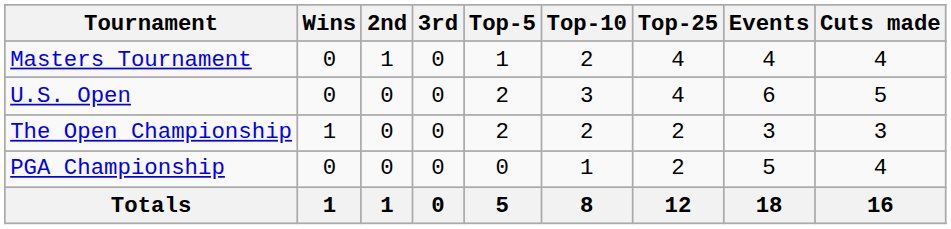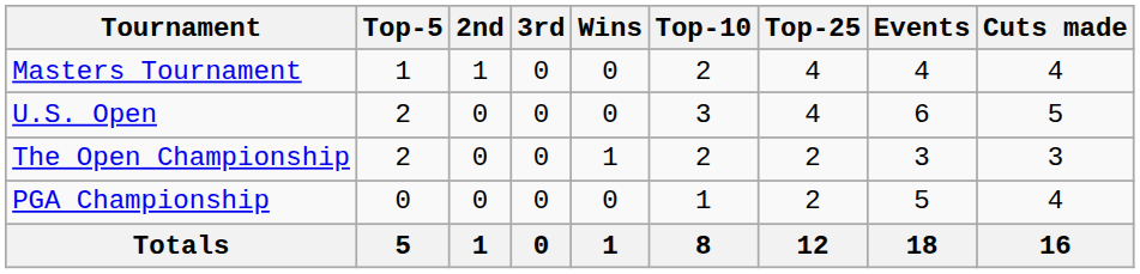 <table class=wikitable style=text-align:center>
 <tr>
 <th>Tournament</th>
-<th>Wins</th>
+<th>Top-5</th>
 <th>2nd</th>
 <th>3rd</th>
-<th>Top-5</th>
+<th>Wins</th>
 <th>Top-10</th>
 <th>Top-25</th>
 <th>Events</th>
 <th>Cuts made</th>
 </tr>
 <tr>
 <td align=left><a href='#'>Masters Tournament</a></td>
-<td>0</td>
+<td>1</td>
 <td>1</td>
 <td>0</td>
-<td>1</td>
+<td>0</td>
 <td>2</td>
 <td>4</td>
 <td>4</td>
 <td>4</td>
 </tr>
 <tr>
 <td align=left><a href='#'>U.S. Open</a></td>
+<td>2</td>
 <td>0</td>
 <td>0</td>
 <td>0</td>
-<td>2</td>
 <td>3</td>
 <td>4</td>
 <td>6</td>
 <td>5</td>
 </tr>
 <tr>
 <td align=left><a href='#'>The Open Championship</a></td>
-<td>1</td>
+<td>2</td>
 <td>0</td>
 <td>0</td>
-<td>2</td>
+<td>1</td>
 <td>2</td>
 <td>2</td>
 <td>3</td>
 <td>3</td>
 </tr>
 <tr>
 <td align=left><a href='#'>PGA Championship</a></td>
 <td>0</td>
 <td>0</td>
 <td>0</td>
 <td>0</td>
 <td>1</td>
 <td>2</td>
 <td>5</td>
 <td>4</td>
 </tr>
 <tr>
 <th>Totals</th>
-<th>1</th>
+<th>5</th>
 <th>1</th>
 <th>0</th>
-<th>5</th>
+<th>1</th>
 <th>8</th>
 <th>12</th>
 <th>18</th>
 <th>16</th>
 </tr>
 </table>
